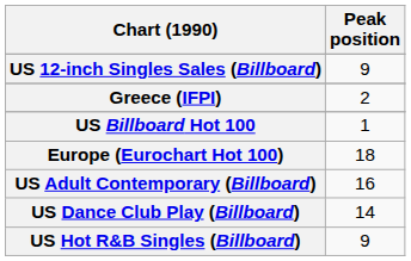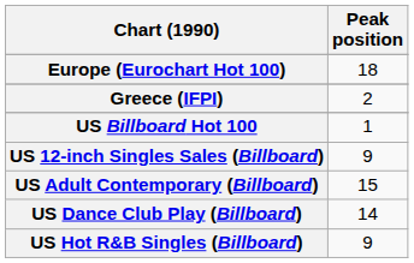 <table class="wikitable sortable plainrowheaders" style="text-align:center">
 <tr>
 <th>Chart (1990)</th>
 <th>Peak<br>position</th>
 </tr>
 <tr>
 </tr>
 <tr>
 </tr>
 <tr>
 </tr>
 <tr>
 </tr>
 <tr>
 </tr>
 <tr>
 </tr>
 <tr>
-<th scope="row">US <a href='#'>12-inch Singles Sales</a> (<em><a href='#'>Billboard</a></em>)</th>
-<td>9</td>
+<th scope="row">Europe (<a href='#'>Eurochart Hot 100</a>)</th>
+<td>18</td>
 </tr>
 <tr>
 </tr>
 <tr>
 </tr>
 <tr>
 <th scope="row">Greece (<a href='#'>IFPI</a>)</th>
 <td>2</td>
 </tr>
 <tr>
 </tr>
 <tr>
 </tr>
 <tr>
 </tr>
 <tr>
 </tr>
 <tr>
 </tr>
 <tr>
 </tr>
 <tr>
 </tr>
 <tr>
 <th scope="row">US <a href='#'><em>Billboard</em> Hot 100</a></th>
 <td>1</td>
 </tr>
 <tr>
-<th scope="row">Europe (<a href='#'>Eurochart Hot 100</a>)</th>
-<td>18</td>
+<th scope="row">US <a href='#'>12-inch Singles Sales</a> (<em><a href='#'>Billboard</a></em>)</th>
+<td>9</td>
 </tr>
 <tr>
 <th scope="row">US <a href='#'>Adult Contemporary</a> (<em><a href='#'>Billboard</a></em>)</th>
-<td>16</td>
+<td>15</td>
 </tr>
 <tr>
 <th scope="row">US <a href='#'>Dance Club Play</a> (<em><a href='#'>Billboard</a></em>)</th>
 <td>14</td>
 </tr>
 <tr>
 <th scope="row">US <a href='#'>Hot R&B Singles</a> (<em><a href='#'>Billboard</a></em>)</th>
 <td>9</td>
 </tr>
 </table>
